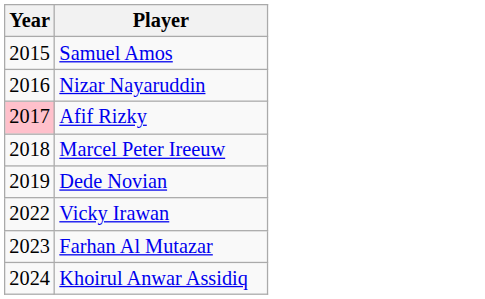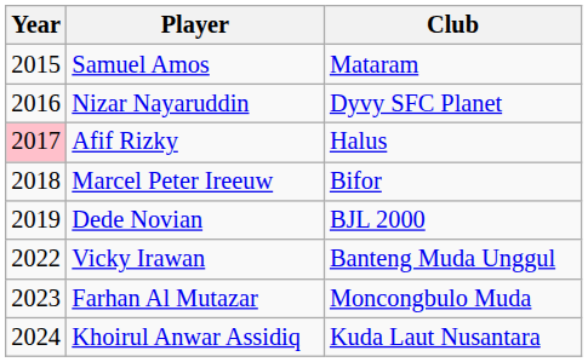 <table class="wikitable">
 <tr>
 <th>Year</th>
 <th width=160>Player</th>
+<th width=160>Club</th>
 </tr>
 <tr>
 <td>2015</td>
 <td><a href='#'>Samuel Amos</a></td>
+<td><a href='#'>Mataram</a></td>
 </tr>
 <tr>
 <td>2016</td>
 <td><a href='#'>Nizar Nayaruddin</a></td>
+<td><a href='#'>Dyvy SFC Planet</a></td>
 </tr>
 <tr>
 <td style="background: pink;">2017</td>
 <td><a href='#'>Afif Rizky</a></td>
+<td><a href='#'>Halus</a></td>
 </tr>
 <tr>
 <td>2018</td>
 <td><a href='#'>Marcel Peter Ireeuw</a></td>
+<td><a href='#'>Bifor</a></td>
 </tr>
 <tr>
 <td>2019</td>
 <td><a href='#'>Dede Novian</a></td>
+<td><a href='#'>BJL 2000</a></td>
 </tr>
 <tr>
 <td>2022</td>
 <td><a href='#'>Vicky Irawan</a></td>
+<td><a href='#'>Banteng Muda Unggul</a></td>
 </tr>
 <tr>
 <td>2023</td>
 <td><a href='#'>Farhan Al Mutazar</a></td>
+<td><a href='#'>Moncongbulo Muda</a></td>
 </tr>
 <tr>
 <td>2024</td>
 <td><a href='#'>Khoirul Anwar Assidiq</a></td>
+<td><a href='#'>Kuda Laut Nusantara</a></td>
 </tr>
 </table>
